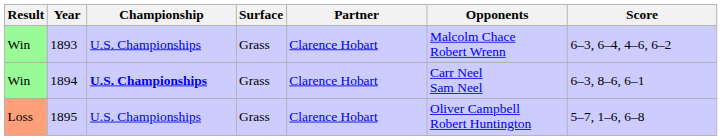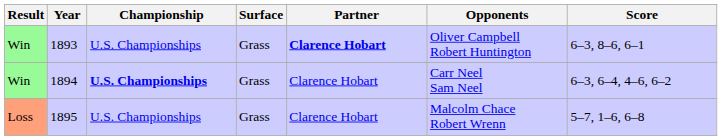 <table class="sortable wikitable">
 <tr>
 <th style="width:40px">Result</th>
 <th style="width:40px">Year</th>
 <th style="width:170px">Championship</th>
 <th style="width:50px">Surface</th>
 <th style="width:160px">Partner</th>
 <th style="width:160px">Opponents</th>
 <th style="width:170px" class="unsortable">Score</th>
 </tr>
 <tr style="background:#ccf;">
 <td style="background:#98fb98;">Win</td>
 <td>1893</td>
 <td><a href='#'>U.S. Championships</a></td>
 <td>Grass</td>
-<td> <a href='#'>Clarence Hobart</a></td>
-<td> <a href='#'>Malcolm Chace</a><br> <a href='#'>Robert Wrenn</a></td>
-<td>6–3, 6–4, 4–6, 6–2</td>
+<td><strong> <a href='#'>Clarence Hobart</a></strong></td>
+<td> <a href='#'>Oliver Campbell</a> <br>  <a href='#'>Robert Huntington</a></td>
+<td>6–3, 8–6, 6–1</td>
 </tr>
 <tr style="background:#ccf;">
 <td style="background:#98fb98;">Win</td>
 <td>1894</td>
 <td><strong><a href='#'>U.S. Championships</a></strong></td>
 <td>Grass</td>
 <td> <a href='#'>Clarence Hobart</a></td>
 <td> <a href='#'>Carr Neel</a><br> <a href='#'>Sam Neel</a></td>
-<td>6–3, 8–6, 6–1</td>
+<td>6–3, 6–4, 4–6, 6–2</td>
 </tr>
 <tr style="background:#ccf;">
 <td style="background:#ffa07a;">Loss</td>
 <td>1895</td>
 <td><a href='#'>U.S. Championships</a></td>
 <td>Grass</td>
 <td> <a href='#'>Clarence Hobart</a></td>
-<td> <a href='#'>Oliver Campbell</a> <br>  <a href='#'>Robert Huntington</a></td>
+<td> <a href='#'>Malcolm Chace</a><br> <a href='#'>Robert Wrenn</a></td>
 <td>5–7, 1–6, 6–8</td>
 </tr>
 </table>
